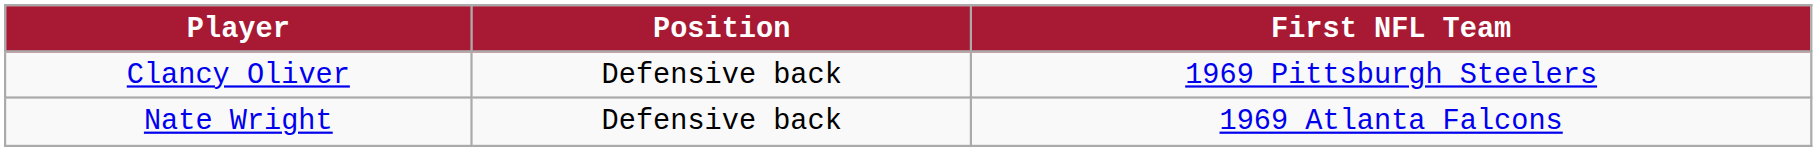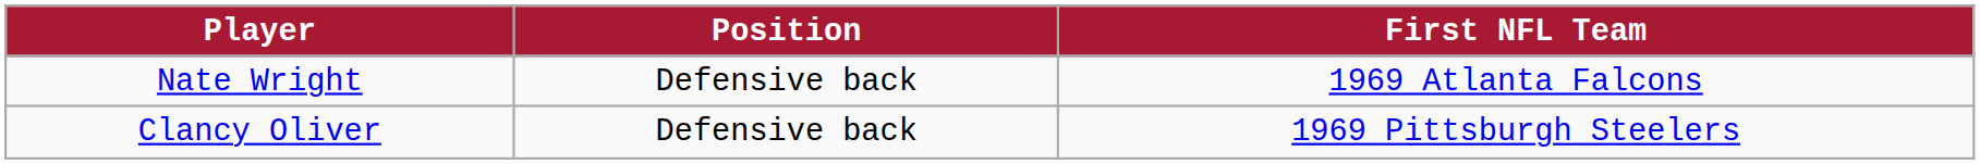 <table class="wikitable" width="65%">
 <tr>
 <th style="background:#A81933;color:#FFFFFF;">Player</th>
 <th style="background:#A81933;color:#FFFFFF;">Position</th>
 <th style="background:#A81933;color:#FFFFFF;">First NFL Team</th>
 </tr>
 <tr align="center" bgcolor="">
+<td><a href='#'>Nate Wright</a></td>
+<td>Defensive back</td>
+<td><a href='#'>1969 Atlanta Falcons</a></td>
+</tr>
+<tr align="center" bgcolor="">
 <td><a href='#'>Clancy Oliver</a></td>
 <td>Defensive back</td>
 <td><a href='#'>1969 Pittsburgh Steelers</a></td>
 </tr>
-<tr align="center" bgcolor="">
-<td><a href='#'>Nate Wright</a></td>
-<td>Defensive back</td>
-<td><a href='#'>1969 Atlanta Falcons</a></td>
-</tr>
 </table>
